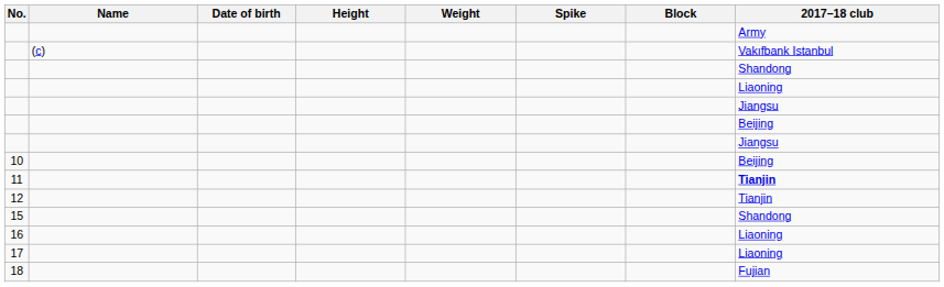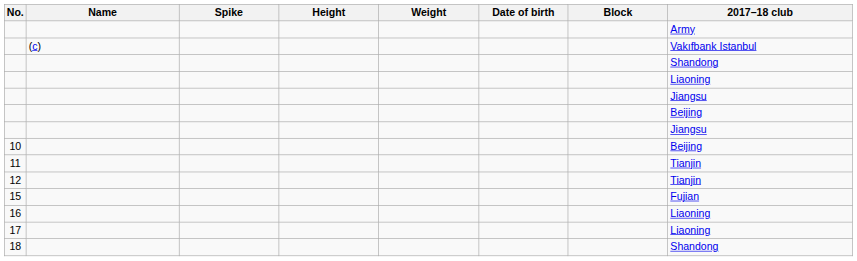 <table class="wikitable sortable" style="font-size:100%; text-align:center;">
 <tr>
 <th>No.</th>
 <th style="width:14em">Name</th>
-<th style="width:8em">Date of birth</th>
+<th style="width:9em">Spike</th>
 <th style="width:9em">Height</th>
 <th style="width:9em">Weight</th>
-<th style="width:9em">Spike</th>
+<th style="width:8em">Date of birth</th>
 <th style="width:9em">Block</th>
 <th style="width:17em">2017–18 club</th>
 </tr>
 <tr>
 <td></td>
 <td align=left></td>
-<td align=right></td>
 <td></td>
 <td></td>
 <td></td>
+<td align=right></td>
 <td></td>
 <td align=left> <a href='#'>Army</a></td>
 </tr>
 <tr>
 <td></td>
 <td align=left> (<a href='#'>c</a>)</td>
-<td align=right></td>
 <td></td>
 <td></td>
 <td></td>
+<td align=right></td>
 <td></td>
 <td align=left> <a href='#'>Vakıfbank Istanbul</a></td>
 </tr>
 <tr>
 <td></td>
 <td align=left></td>
-<td align=right></td>
 <td></td>
 <td></td>
 <td></td>
+<td align=right></td>
 <td></td>
 <td align=left> <a href='#'>Shandong</a></td>
 </tr>
 <tr>
 <td></td>
 <td align=left></td>
-<td align=right></td>
 <td></td>
 <td></td>
 <td></td>
+<td align=right></td>
 <td></td>
 <td align=left> <a href='#'>Liaoning</a></td>
 </tr>
 <tr>
 <td></td>
 <td align=left></td>
-<td align=right></td>
 <td></td>
 <td></td>
 <td></td>
+<td align=right></td>
 <td></td>
 <td align=left> <a href='#'>Jiangsu</a></td>
 </tr>
 <tr>
 <td></td>
 <td align=left></td>
-<td align=right></td>
 <td></td>
 <td></td>
 <td></td>
+<td align=right></td>
 <td></td>
 <td align=left> <a href='#'>Beijing</a></td>
 </tr>
 <tr>
 <td></td>
 <td align=left></td>
-<td align=right></td>
 <td></td>
 <td></td>
 <td></td>
+<td align=right></td>
 <td></td>
 <td align=left> <a href='#'>Jiangsu</a></td>
 </tr>
 <tr>
 <td>10</td>
 <td align=left></td>
-<td align=right></td>
 <td></td>
 <td></td>
 <td></td>
+<td align=right></td>
 <td></td>
 <td align=left> <a href='#'>Beijing</a></td>
 </tr>
 <tr>
 <td>11</td>
 <td align=left></td>
-<td align=right></td>
 <td></td>
 <td></td>
 <td></td>
+<td align=right></td>
 <td></td>
-<td align=left><strong> <a href='#'>Tianjin</a></strong></td>
+<td align=left> <a href='#'>Tianjin</a></td>
 </tr>
 <tr>
 <td>12</td>
 <td align=left></td>
-<td align=right></td>
 <td></td>
 <td></td>
 <td></td>
+<td align=right></td>
 <td></td>
 <td align=left> <a href='#'>Tianjin</a></td>
 </tr>
 <tr>
 <td>15</td>
 <td align=left></td>
-<td align=right></td>
 <td></td>
 <td></td>
 <td></td>
+<td align=right></td>
 <td></td>
-<td align=left> <a href='#'>Shandong</a></td>
+<td align=left> <a href='#'>Fujian</a></td>
 </tr>
 <tr>
 <td>16</td>
 <td align=left></td>
-<td align=right></td>
 <td></td>
 <td></td>
 <td></td>
+<td align=right></td>
 <td></td>
 <td align=left> <a href='#'>Liaoning</a></td>
 </tr>
 <tr>
 <td>17</td>
 <td align=left></td>
-<td align=right></td>
 <td></td>
 <td></td>
 <td></td>
+<td align=right></td>
 <td></td>
 <td align=left> <a href='#'>Liaoning</a></td>
 </tr>
 <tr>
 <td>18</td>
 <td align=left></td>
-<td align=right></td>
 <td></td>
 <td></td>
 <td></td>
+<td align=right></td>
 <td></td>
-<td align=left> <a href='#'>Fujian</a></td>
+<td align=left> <a href='#'>Shandong</a></td>
 </tr>
 </table>
